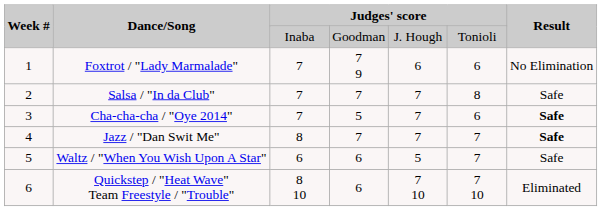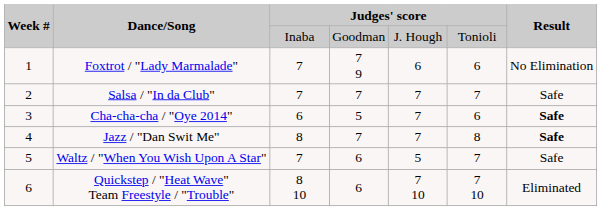 <table class="wikitable" style="float:left;">
 <tr>
 <td rowspan="2" bgcolor="#CCCCCC" align="Center"><strong>Week #</strong></td>
 <td rowspan="2" bgcolor="#CCCCCC" align="Center"><strong>Dance/Song</strong></td>
 <td colspan="4" bgcolor="#CCCCCC" align="Center"><strong>Judges' score</strong></td>
 <td rowspan="2" bgcolor="#CCCCCC" align="Center"><strong>Result</strong></td>
 </tr>
 <tr>
 <td bgcolor="#CCCCCC" width="10%" align="center">Inaba</td>
 <td bgcolor="#CCCCCC" width="10%" align="center">Goodman</td>
 <td bgcolor="#CCCCCC" width="10%" align="center">J. Hough</td>
 <td bgcolor="#CCCCCC" width="10%" align="center">Tonioli</td>
 </tr>
 <tr align="center" bgcolor="#FAF6F6">
 <td>1</td>
 <td><a href='#'>Foxtrot</a> / "<a href='#'>Lady Marmalade</a>"</td>
 <td>7</td>
 <td>7<br>9</td>
 <td>6</td>
 <td>6</td>
 <td>No Elimination</td>
 </tr>
 <tr align="center" bgcolor="#FAF6F6">
 <td>2</td>
 <td><a href='#'>Salsa</a> / "<a href='#'>In da Club</a>"</td>
 <td>7</td>
 <td>7</td>
 <td>7</td>
-<td>8</td>
+<td>7</td>
 <td>Safe</td>
 </tr>
 <tr align="center" bgcolor="#FAF6F6">
 <td>3</td>
 <td><a href='#'>Cha-cha-cha</a> / "<a href='#'>Oye 2014</a>"</td>
-<td>7</td>
+<td>6</td>
 <td>5</td>
 <td>7</td>
 <td>6</td>
 <td><strong>Safe</strong></td>
 </tr>
 <tr align="center" bgcolor="#FAF6F6">
 <td>4</td>
 <td><a href='#'>Jazz</a> / "Dan Swit Me"</td>
 <td>8</td>
 <td>7</td>
 <td>7</td>
-<td>7</td>
+<td>8</td>
 <td><strong>Safe</strong></td>
 </tr>
 <tr align="center" bgcolor="#FAF6F6">
 <td>5</td>
 <td><a href='#'>Waltz</a> / "<a href='#'>When You Wish Upon A Star</a>"</td>
-<td>6</td>
+<td>7</td>
 <td>6</td>
 <td>5</td>
 <td>7</td>
 <td>Safe</td>
 </tr>
 <tr align="center" bgcolor="#FAF6F6">
 <td>6</td>
 <td><a href='#'>Quickstep</a> / "<a href='#'>Heat Wave</a>"<br>Team <a href='#'>Freestyle</a> / "<a href='#'>Trouble</a>"</td>
 <td>8<br>10</td>
 <td>6</td>
 <td>7<br>10</td>
 <td>7<br>10</td>
 <td>Eliminated</td>
 </tr>
 </table>
